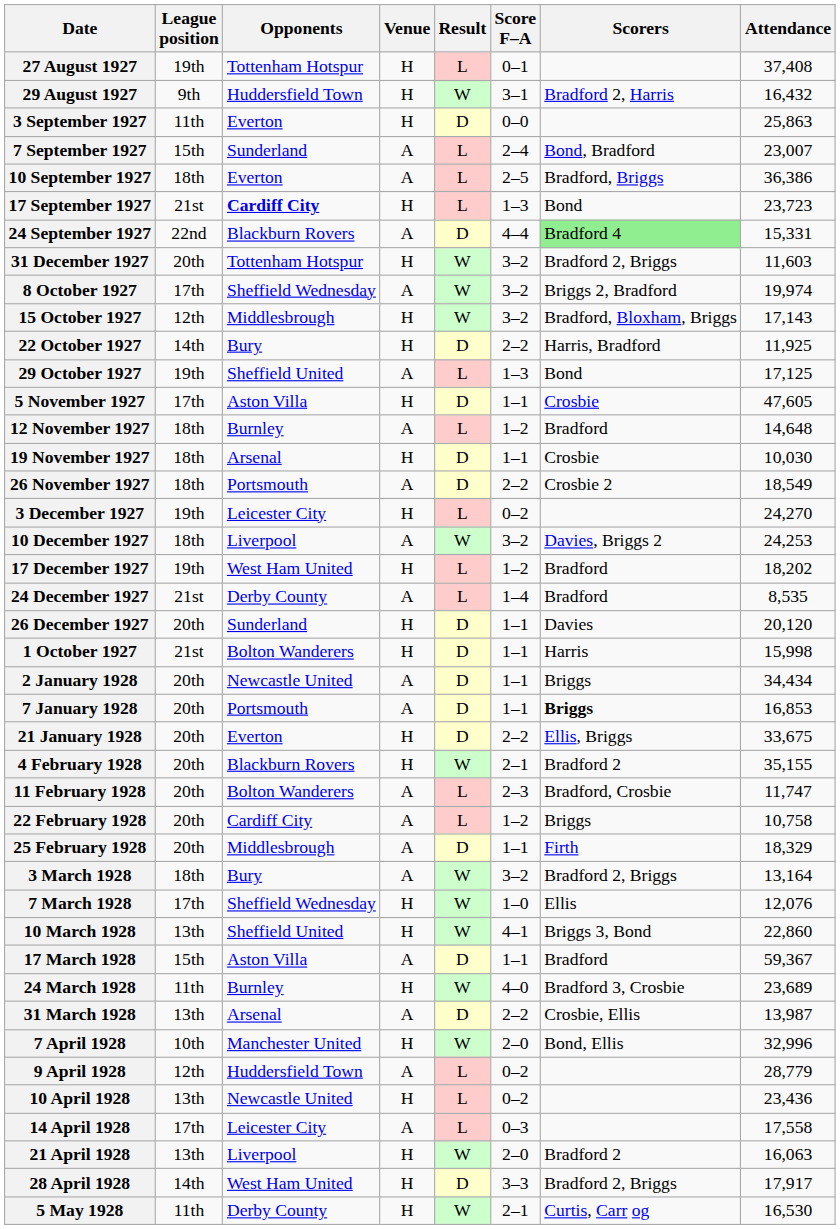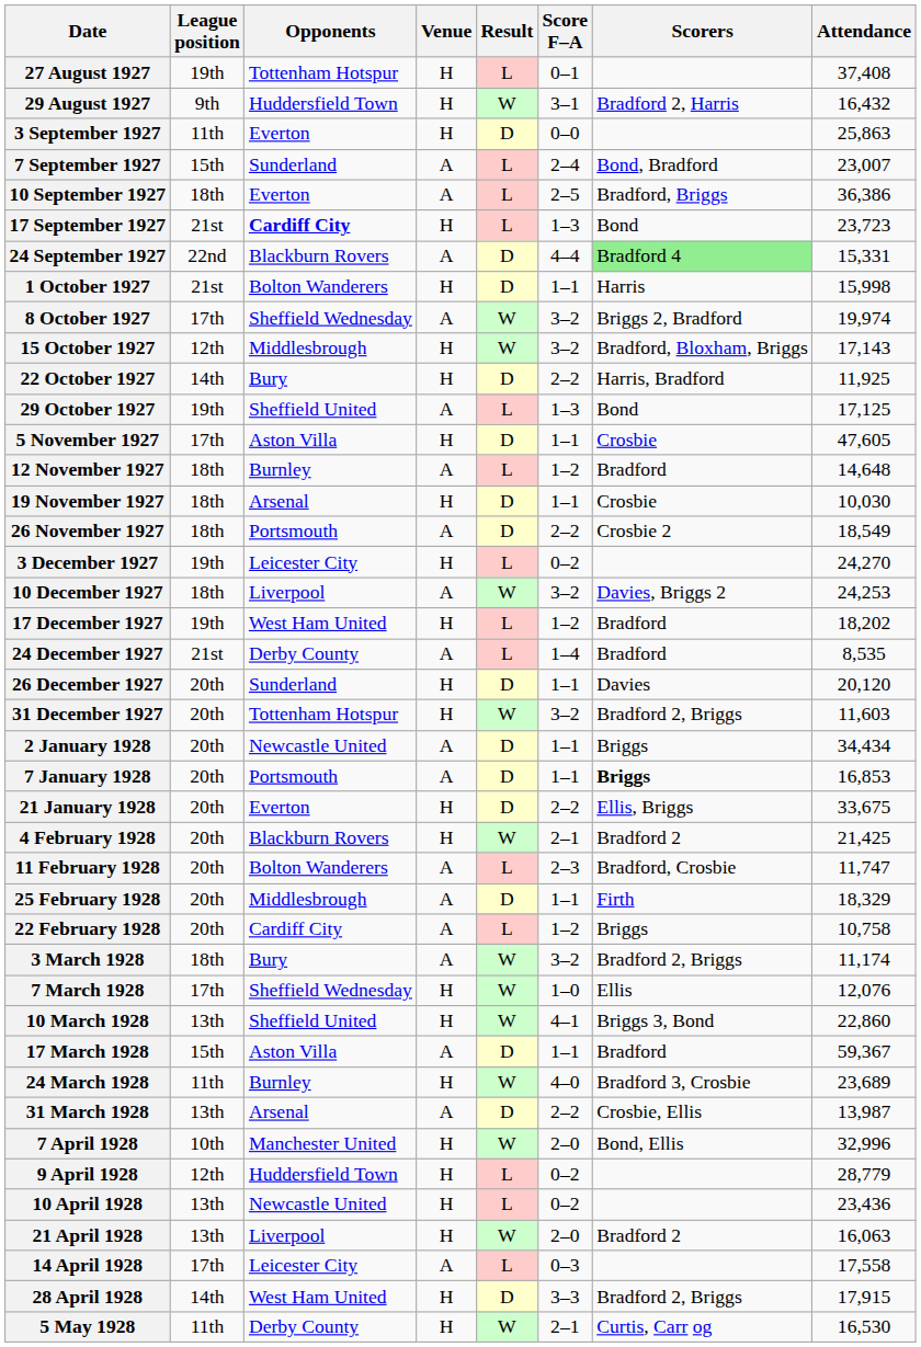 <table class="wikitable plainrowheaders" style="text-align:center">
 <tr>
 <th scope="col">Date</th>
 <th scope="col">League<br>position</th>
 <th scope="col">Opponents</th>
 <th scope="col">Venue</th>
 <th scope="col">Result</th>
 <th scope="col">Score<br>F–A</th>
 <th scope="col">Scorers</th>
 <th scope="col">Attendance</th>
 </tr>
 <tr>
 <th scope="row">27 August 1927</th>
 <td>19th</td>
 <td align="left"><a href='#'>Tottenham Hotspur</a></td>
 <td>H</td>
 <td style=background:#fcc>L</td>
 <td>0–1</td>
 <td></td>
 <td>37,408</td>
 </tr>
 <tr>
 <th scope="row">29 August 1927</th>
 <td>9th</td>
 <td align="left"><a href='#'>Huddersfield Town</a></td>
 <td>H</td>
 <td style=background:#cfc>W</td>
 <td>3–1</td>
 <td align="left"><a href='#'>Bradford</a> 2, <a href='#'>Harris</a></td>
 <td>16,432</td>
 </tr>
 <tr>
 <th scope="row">3 September 1927</th>
 <td>11th</td>
 <td align="left"><a href='#'>Everton</a></td>
 <td>H</td>
 <td style=background:#ffc>D</td>
 <td>0–0</td>
 <td></td>
 <td>25,863</td>
 </tr>
 <tr>
 <th scope="row">7 September 1927</th>
 <td>15th</td>
 <td align="left"><a href='#'>Sunderland</a></td>
 <td>A</td>
 <td style=background:#fcc>L</td>
 <td>2–4</td>
 <td align="left"><a href='#'>Bond</a>, Bradford</td>
 <td>23,007</td>
 </tr>
 <tr>
 <th scope="row">10 September 1927</th>
 <td>18th</td>
 <td align="left"><a href='#'>Everton</a></td>
 <td>A</td>
 <td style=background:#fcc>L</td>
 <td>2–5</td>
 <td align="left">Bradford, <a href='#'>Briggs</a></td>
 <td>36,386</td>
 </tr>
 <tr>
 <th scope="row">17 September 1927</th>
 <td>21st</td>
 <td align="left"><strong><a href='#'>Cardiff City</a></strong></td>
 <td>H</td>
 <td style=background:#fcc>L</td>
 <td>1–3</td>
 <td align="left">Bond</td>
 <td>23,723</td>
 </tr>
 <tr>
 <th scope="row">24 September 1927</th>
 <td>22nd</td>
 <td align="left"><a href='#'>Blackburn Rovers</a></td>
 <td>A</td>
 <td style=background:#ffc>D</td>
 <td>4–4</td>
 <td align="left" style="background: lightgreen;">Bradford 4</td>
 <td>15,331</td>
 </tr>
 <tr>
-<th scope="row">31 December 1927</th>
-<td>20th</td>
-<td align="left"><a href='#'>Tottenham Hotspur</a></td>
+<th scope="row">1 October 1927</th>
+<td>21st</td>
+<td align="left"><a href='#'>Bolton Wanderers</a></td>
 <td>H</td>
-<td style=background:#cfc>W</td>
-<td>3–2</td>
-<td align="left">Bradford 2, Briggs</td>
-<td>11,603</td>
+<td style=background:#ffc>D</td>
+<td>1–1</td>
+<td align="left">Harris</td>
+<td>15,998</td>
 </tr>
 <tr>
 <th scope="row">8 October 1927</th>
 <td>17th</td>
 <td align="left"><a href='#'>Sheffield Wednesday</a></td>
 <td>A</td>
 <td style=background:#cfc>W</td>
 <td>3–2</td>
 <td align="left">Briggs 2, Bradford</td>
 <td>19,974</td>
 </tr>
 <tr>
 <th scope="row">15 October 1927</th>
 <td>12th</td>
 <td align="left"><a href='#'>Middlesbrough</a></td>
 <td>H</td>
 <td style=background:#cfc>W</td>
 <td>3–2</td>
 <td align="left">Bradford, <a href='#'>Bloxham</a>, Briggs</td>
 <td>17,143</td>
 </tr>
 <tr>
 <th scope="row">22 October 1927</th>
 <td>14th</td>
 <td align="left"><a href='#'>Bury</a></td>
 <td>H</td>
 <td style=background:#ffc>D</td>
 <td>2–2</td>
 <td align="left">Harris, Bradford</td>
 <td>11,925</td>
 </tr>
 <tr>
 <th scope="row">29 October 1927</th>
 <td>19th</td>
 <td align="left"><a href='#'>Sheffield United</a></td>
 <td>A</td>
 <td style=background:#fcc>L</td>
 <td>1–3</td>
 <td align="left">Bond</td>
 <td>17,125</td>
 </tr>
 <tr>
 <th scope="row">5 November 1927</th>
 <td>17th</td>
 <td align="left"><a href='#'>Aston Villa</a></td>
 <td>H</td>
 <td style=background:#ffc>D</td>
 <td>1–1</td>
 <td align="left"><a href='#'>Crosbie</a></td>
 <td>47,605</td>
 </tr>
 <tr>
 <th scope="row">12 November 1927</th>
 <td>18th</td>
 <td align="left"><a href='#'>Burnley</a></td>
 <td>A</td>
 <td style=background:#fcc>L</td>
 <td>1–2</td>
 <td align="left">Bradford</td>
 <td>14,648</td>
 </tr>
 <tr>
 <th scope="row">19 November 1927</th>
 <td>18th</td>
 <td align="left"><a href='#'>Arsenal</a></td>
 <td>H</td>
 <td style=background:#ffc>D</td>
 <td>1–1</td>
 <td align="left">Crosbie</td>
 <td>10,030</td>
 </tr>
 <tr>
 <th scope="row">26 November 1927</th>
 <td>18th</td>
 <td align="left"><a href='#'>Portsmouth</a></td>
 <td>A</td>
 <td style=background:#ffc>D</td>
 <td>2–2</td>
 <td align="left">Crosbie 2</td>
 <td>18,549</td>
 </tr>
 <tr>
 <th scope="row">3 December 1927</th>
 <td>19th</td>
 <td align="left"><a href='#'>Leicester City</a></td>
 <td>H</td>
 <td style=background:#fcc>L</td>
 <td>0–2</td>
 <td></td>
 <td>24,270</td>
 </tr>
 <tr>
 <th scope="row">10 December 1927</th>
 <td>18th</td>
 <td align="left"><a href='#'>Liverpool</a></td>
 <td>A</td>
 <td style=background:#cfc>W</td>
 <td>3–2</td>
 <td align="left"><a href='#'>Davies</a>, Briggs 2</td>
 <td>24,253</td>
 </tr>
 <tr>
 <th scope="row">17 December 1927</th>
 <td>19th</td>
 <td align="left"><a href='#'>West Ham United</a></td>
 <td>H</td>
 <td style=background:#fcc>L</td>
 <td>1–2</td>
 <td align="left">Bradford</td>
 <td>18,202</td>
 </tr>
 <tr>
 <th scope="row">24 December 1927</th>
 <td>21st</td>
 <td align="left"><a href='#'>Derby County</a></td>
 <td>A</td>
 <td style=background:#fcc>L</td>
 <td>1–4</td>
 <td align="left">Bradford</td>
 <td>8,535</td>
 </tr>
 <tr>
 <th scope="row">26 December 1927</th>
 <td>20th</td>
 <td align="left"><a href='#'>Sunderland</a></td>
 <td>H</td>
 <td style=background:#ffc>D</td>
 <td>1–1</td>
 <td align="left">Davies</td>
 <td>20,120</td>
 </tr>
 <tr>
-<th scope="row">1 October 1927</th>
-<td>21st</td>
-<td align="left"><a href='#'>Bolton Wanderers</a></td>
+<th scope="row">31 December 1927</th>
+<td>20th</td>
+<td align="left"><a href='#'>Tottenham Hotspur</a></td>
 <td>H</td>
-<td style=background:#ffc>D</td>
-<td>1–1</td>
-<td align="left">Harris</td>
-<td>15,998</td>
+<td style=background:#cfc>W</td>
+<td>3–2</td>
+<td align="left">Bradford 2, Briggs</td>
+<td>11,603</td>
 </tr>
 <tr>
 <th scope="row">2 January 1928</th>
 <td>20th</td>
 <td align="left"><a href='#'>Newcastle United</a></td>
 <td>A</td>
 <td style=background:#ffc>D</td>
 <td>1–1</td>
 <td align="left">Briggs</td>
 <td>34,434</td>
 </tr>
 <tr>
 <th scope="row">7 January 1928</th>
 <td>20th</td>
 <td align="left"><a href='#'>Portsmouth</a></td>
 <td>A</td>
 <td style=background:#ffc>D</td>
 <td>1–1</td>
 <td align="left"><strong>Briggs</strong></td>
 <td>16,853</td>
 </tr>
 <tr>
 <th scope="row">21 January 1928</th>
 <td>20th</td>
 <td align="left"><a href='#'>Everton</a></td>
 <td>H</td>
 <td style=background:#ffc>D</td>
 <td>2–2</td>
 <td align="left"><a href='#'>Ellis</a>, Briggs</td>
 <td>33,675</td>
 </tr>
 <tr>
 <th scope="row">4 February 1928</th>
 <td>20th</td>
 <td align="left"><a href='#'>Blackburn Rovers</a></td>
 <td>H</td>
 <td style=background:#cfc>W</td>
 <td>2–1</td>
 <td align="left">Bradford 2</td>
-<td>35,155</td>
+<td>21,425</td>
 </tr>
 <tr>
 <th scope="row">11 February 1928</th>
 <td>20th</td>
 <td align="left"><a href='#'>Bolton Wanderers</a></td>
 <td>A</td>
 <td style=background:#fcc>L</td>
 <td>2–3</td>
 <td align="left">Bradford, Crosbie</td>
 <td>11,747</td>
 </tr>
 <tr>
+<th scope="row">25 February 1928</th>
+<td>20th</td>
+<td align="left"><a href='#'>Middlesbrough</a></td>
+<td>A</td>
+<td style=background:#ffc>D</td>
+<td>1–1</td>
+<td align="left"><a href='#'>Firth</a></td>
+<td>18,329</td>
+</tr>
+<tr>
 <th scope="row">22 February 1928</th>
 <td>20th</td>
 <td align="left"><a href='#'>Cardiff City</a></td>
 <td>A</td>
 <td style=background:#fcc>L</td>
 <td>1–2</td>
 <td align="left">Briggs</td>
 <td>10,758</td>
 </tr>
 <tr>
-<th scope="row">25 February 1928</th>
-<td>20th</td>
-<td align="left"><a href='#'>Middlesbrough</a></td>
-<td>A</td>
-<td style=background:#ffc>D</td>
-<td>1–1</td>
-<td align="left"><a href='#'>Firth</a></td>
-<td>18,329</td>
-</tr>
-<tr>
 <th scope="row">3 March 1928</th>
 <td>18th</td>
 <td align="left"><a href='#'>Bury</a></td>
 <td>A</td>
 <td style=background:#cfc>W</td>
 <td>3–2</td>
 <td align="left">Bradford 2, Briggs</td>
-<td>13,164</td>
+<td>11,174</td>
 </tr>
 <tr>
 <th scope="row">7 March 1928</th>
 <td>17th</td>
 <td align="left"><a href='#'>Sheffield Wednesday</a></td>
 <td>H</td>
 <td style=background:#cfc>W</td>
 <td>1–0</td>
 <td align="left">Ellis</td>
 <td>12,076</td>
 </tr>
 <tr>
 <th scope="row">10 March 1928</th>
 <td>13th</td>
 <td align="left"><a href='#'>Sheffield United</a></td>
 <td>H</td>
 <td style=background:#cfc>W</td>
 <td>4–1</td>
 <td align="left">Briggs 3, Bond</td>
 <td>22,860</td>
 </tr>
 <tr>
 <th scope="row">17 March 1928</th>
 <td>15th</td>
 <td align="left"><a href='#'>Aston Villa</a></td>
 <td>A</td>
 <td style=background:#ffc>D</td>
 <td>1–1</td>
 <td align="left">Bradford</td>
 <td>59,367</td>
 </tr>
 <tr>
 <th scope="row">24 March 1928</th>
 <td>11th</td>
 <td align="left"><a href='#'>Burnley</a></td>
 <td>H</td>
 <td style=background:#cfc>W</td>
 <td>4–0</td>
 <td align="left">Bradford 3, Crosbie</td>
 <td>23,689</td>
 </tr>
 <tr>
 <th scope="row">31 March 1928</th>
 <td>13th</td>
 <td align="left"><a href='#'>Arsenal</a></td>
 <td>A</td>
 <td style=background:#ffc>D</td>
 <td>2–2</td>
 <td align="left">Crosbie, Ellis</td>
 <td>13,987</td>
 </tr>
 <tr>
 <th scope="row">7 April 1928</th>
 <td>10th</td>
 <td align="left"><a href='#'>Manchester United</a></td>
 <td>H</td>
 <td style=background:#cfc>W</td>
 <td>2–0</td>
 <td align="left">Bond, Ellis</td>
 <td>32,996</td>
 </tr>
 <tr>
 <th scope="row">9 April 1928</th>
 <td>12th</td>
 <td align="left"><a href='#'>Huddersfield Town</a></td>
-<td>A</td>
+<td>H</td>
 <td style=background:#fcc>L</td>
 <td>0–2</td>
 <td></td>
 <td>28,779</td>
 </tr>
 <tr>
 <th scope="row">10 April 1928</th>
 <td>13th</td>
 <td align="left"><a href='#'>Newcastle United</a></td>
 <td>H</td>
 <td style=background:#fcc>L</td>
 <td>0–2</td>
 <td></td>
 <td>23,436</td>
 </tr>
 <tr>
+<th scope="row">21 April 1928</th>
+<td>13th</td>
+<td align="left"><a href='#'>Liverpool</a></td>
+<td>H</td>
+<td style=background:#cfc>W</td>
+<td>2–0</td>
+<td align="left">Bradford 2</td>
+<td>16,063</td>
+</tr>
+<tr>
 <th scope="row">14 April 1928</th>
 <td>17th</td>
 <td align="left"><a href='#'>Leicester City</a></td>
 <td>A</td>
 <td style=background:#fcc>L</td>
 <td>0–3</td>
 <td></td>
 <td>17,558</td>
 </tr>
 <tr>
-<th scope="row">21 April 1928</th>
-<td>13th</td>
-<td align="left"><a href='#'>Liverpool</a></td>
-<td>H</td>
-<td style=background:#cfc>W</td>
-<td>2–0</td>
-<td align="left">Bradford 2</td>
-<td>16,063</td>
-</tr>
-<tr>
 <th scope="row">28 April 1928</th>
 <td>14th</td>
 <td align="left"><a href='#'>West Ham United</a></td>
 <td>H</td>
 <td style=background:#ffc>D</td>
 <td>3–3</td>
 <td align="left">Bradford 2, Briggs</td>
-<td>17,917</td>
+<td>17,915</td>
 </tr>
 <tr>
 <th scope="row">5 May 1928</th>
 <td>11th</td>
 <td align="left"><a href='#'>Derby County</a></td>
 <td>H</td>
 <td style=background:#cfc>W</td>
 <td>2–1</td>
 <td align="left"><a href='#'>Curtis</a>, <a href='#'>Carr</a> <a href='#'>og</a></td>
 <td>16,530</td>
 </tr>
 </table>
